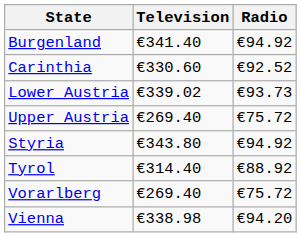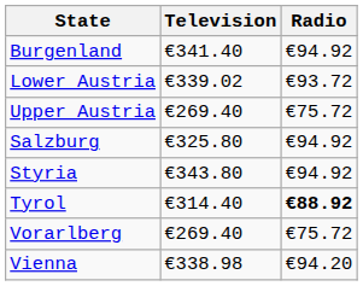 <table class="wikitable">
 <tr>
 <th>State</th>
 <th>Television</th>
 <th>Radio</th>
 </tr>
 <tr>
 <td><a href='#'>Burgenland</a></td>
 <td>€341.40</td>
 <td>€94.92</td>
 </tr>
 <tr>
-<td><a href='#'>Carinthia</a></td>
-<td>€330.60</td>
-<td>€92.52</td>
-</tr>
-<tr>
 <td><a href='#'>Lower Austria</a></td>
 <td>€339.02</td>
-<td>€93.73</td>
+<td>€93.72</td>
 </tr>
 <tr>
 <td><a href='#'>Upper Austria</a></td>
 <td>€269.40</td>
 <td>€75.72</td>
+</tr>
+<tr>
+<td><a href='#'>Salzburg</a></td>
+<td>€325.80</td>
+<td>€94.92</td>
 </tr>
 <tr>
 <td><a href='#'>Styria</a></td>
 <td>€343.80</td>
 <td>€94.92</td>
 </tr>
 <tr>
 <td><a href='#'>Tyrol</a></td>
 <td>€314.40</td>
-<td>€88.92</td>
+<td><strong>€88.92</strong></td>
 </tr>
 <tr>
 <td><a href='#'>Vorarlberg</a></td>
 <td>€269.40</td>
 <td>€75.72</td>
 </tr>
 <tr>
 <td><a href='#'>Vienna</a></td>
 <td>€338.98</td>
 <td>€94.20</td>
 </tr>
 </table>
